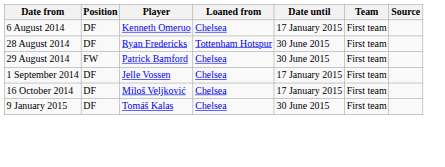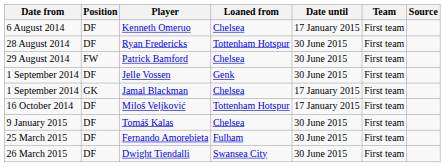 <table class="wikitable sortable">
 <tr>
 <th>Date from</th>
 <th>Position</th>
 <th>Player</th>
 <th>Loaned from</th>
 <th>Date until</th>
 <th>Team</th>
 <th>Source</th>
 </tr>
 <tr>
 <td>6 August 2014</td>
 <td>DF</td>
 <td> <a href='#'>Kenneth Omeruo</a></td>
 <td> <a href='#'>Chelsea</a></td>
 <td>17 January 2015</td>
 <td>First team</td>
 <td></td>
 </tr>
 <tr>
 <td>28 August 2014</td>
 <td>DF</td>
 <td> <a href='#'>Ryan Fredericks</a></td>
 <td> <a href='#'>Tottenham Hotspur</a></td>
 <td>30 June 2015</td>
 <td>First team</td>
 <td></td>
 </tr>
 <tr>
 <td>29 August 2014</td>
 <td>FW</td>
 <td> <a href='#'>Patrick Bamford</a></td>
 <td> <a href='#'>Chelsea</a></td>
 <td>30 June 2015</td>
 <td>First team</td>
 <td></td>
 </tr>
 <tr>
 <td>1 September 2014</td>
 <td>DF</td>
 <td> <a href='#'>Jelle Vossen</a></td>
+<td> <a href='#'>Genk</a></td>
+<td>30 June 2015</td>
+<td>First team</td>
+<td></td>
+</tr>
+<tr>
+<td>1 September 2014</td>
+<td>GK</td>
+<td> <a href='#'>Jamal Blackman</a></td>
 <td> <a href='#'>Chelsea</a></td>
 <td>17 January 2015</td>
 <td>First team</td>
 <td></td>
 </tr>
 <tr>
 <td>16 October 2014</td>
 <td>DF</td>
 <td> <a href='#'>Miloš Veljković</a></td>
-<td> <a href='#'>Chelsea</a></td>
+<td> <a href='#'>Tottenham Hotspur</a></td>
 <td>17 January 2015</td>
 <td>First team</td>
 <td></td>
 </tr>
 <tr>
 <td>9 January 2015</td>
 <td>DF</td>
 <td> <a href='#'>Tomáš Kalas</a></td>
 <td> <a href='#'>Chelsea</a></td>
 <td>30 June 2015</td>
 <td>First team</td>
 <td></td>
 </tr>
+<tr>
+<td>25 March 2015</td>
+<td>DF</td>
+<td> <a href='#'>Fernando Amorebieta</a></td>
+<td> <a href='#'>Fulham</a></td>
+<td>30 June 2015</td>
+<td>First team</td>
+<td></td>
+</tr>
+<tr>
+<td>26 March 2015</td>
+<td>DF</td>
+<td> <a href='#'>Dwight Tiendalli</a></td>
+<td> <a href='#'>Swansea City</a></td>
+<td>30 June 2015</td>
+<td>First team</td>
+<td></td>
+</tr>
 </table>
